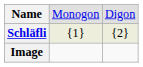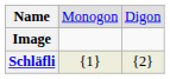 <table class="wikitable" style="text-align:center;">
 <tr bgcolor="#e0e0e0" valign="top">
 <th>Name</th>
 <td><a href='#'>Monogon</a></td>
 <td><a href='#'>Digon</a></td>
 </tr>
+<tr>
+<th>Image</th>
+<td></td>
+<td></td>
+</tr>
 <tr bgcolor="#eeeedd">
 <th><a href='#'>Schläfli</a></th>
 <td>{1}</td>
 <td>{2}</td>
 </tr>
-<tr>
-<th>Image</th>
-<td></td>
-<td></td>
-</tr>
 </table>
